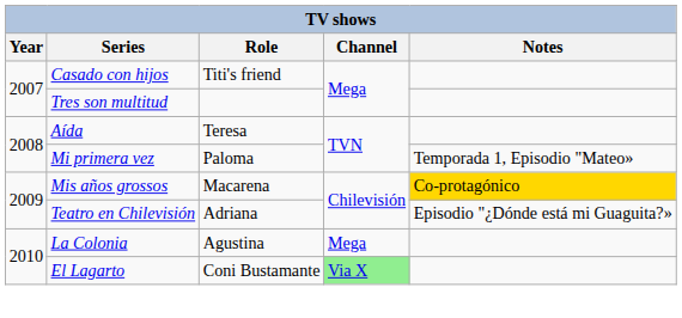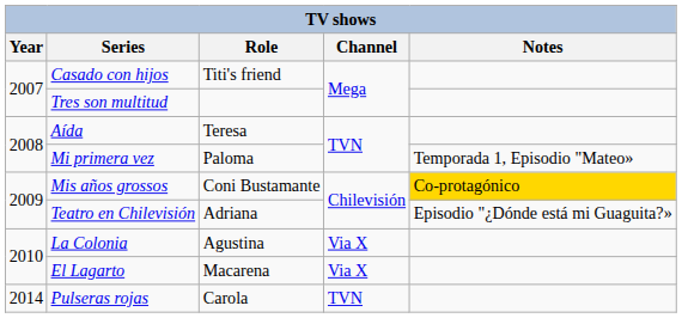 <table class="wikitable" style="font-size: 95%;">
 <tr>
 <th colspan="5" style="background: LightSteelBlue;">TV shows</th>
 </tr>
 <tr>
 <th>Year</th>
 <th>Series</th>
 <th>Role</th>
 <th>Channel</th>
 <th>Notes</th>
 </tr>
 <tr>
 <td rowspan="2">2007</td>
 <td><em><a href='#'>Casado con hijos</a></em></td>
 <td>Titi's friend</td>
 <td rowspan="2"><a href='#'>Mega</a></td>
 <td></td>
 </tr>
 <tr>
 <td><em><a href='#'>Tres son multitud</a></em></td>
 <td></td>
 <td></td>
 </tr>
 <tr>
 <td rowspan="2">2008</td>
 <td><em><a href='#'>Aída</a></em></td>
 <td>Teresa</td>
 <td rowspan="2"><a href='#'>TVN</a></td>
 <td></td>
 </tr>
 <tr>
 <td><em><a href='#'>Mi primera vez</a></em></td>
 <td>Paloma</td>
 <td>Temporada 1, Episodio "Mateo»</td>
 </tr>
 <tr>
 <td rowspan="2">2009</td>
 <td><em><a href='#'>Mis años grossos</a></em></td>
-<td>Macarena</td>
+<td>Coni Bustamante</td>
 <td rowspan="2"><a href='#'>Chilevisión</a></td>
 <td style="background: gold;">Co-protagónico</td>
 </tr>
 <tr>
 <td><em><a href='#'>Teatro en Chilevisión</a></em></td>
 <td>Adriana</td>
 <td>Episodio "¿Dónde está mi Guaguita?»</td>
 </tr>
 <tr>
 <td rowspan="2">2010</td>
 <td><em><a href='#'>La Colonia</a></em></td>
 <td>Agustina</td>
-<td><a href='#'>Mega</a></td>
+<td><a href='#'>Via X</a></td>
 <td></td>
 </tr>
 <tr>
 <td><em><a href='#'>El Lagarto</a></em></td>
-<td>Coni Bustamante</td>
-<td style="background: lightgreen;"><a href='#'>Via X</a></td>
+<td>Macarena</td>
+<td><a href='#'>Via X</a></td>
+<td></td>
+</tr>
+<tr>
+<td>2014</td>
+<td><em><a href='#'>Pulseras rojas</a></em></td>
+<td>Carola</td>
+<td><a href='#'>TVN</a></td>
 <td></td>
 </tr>
 </table>
